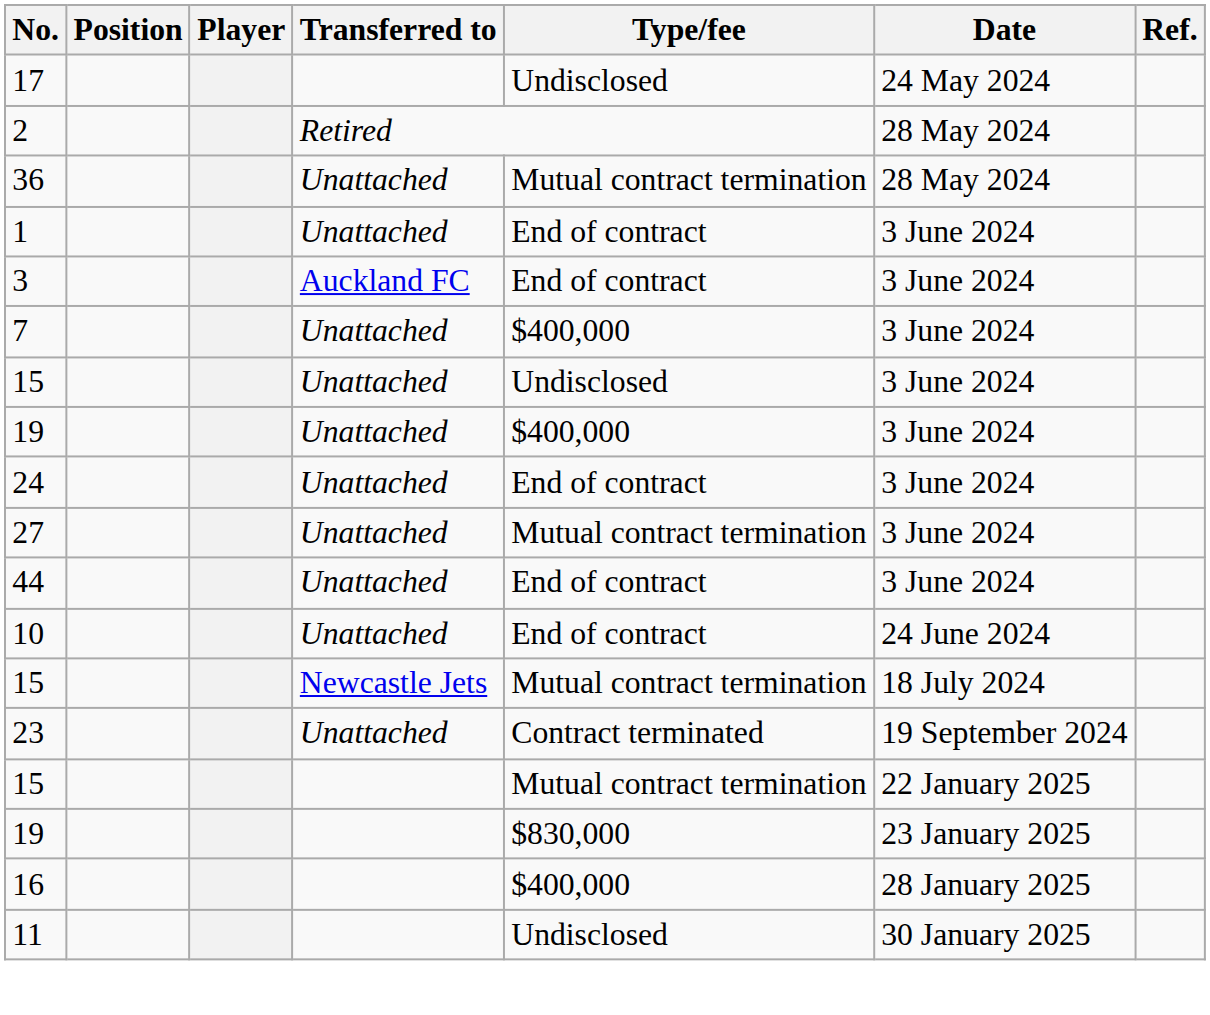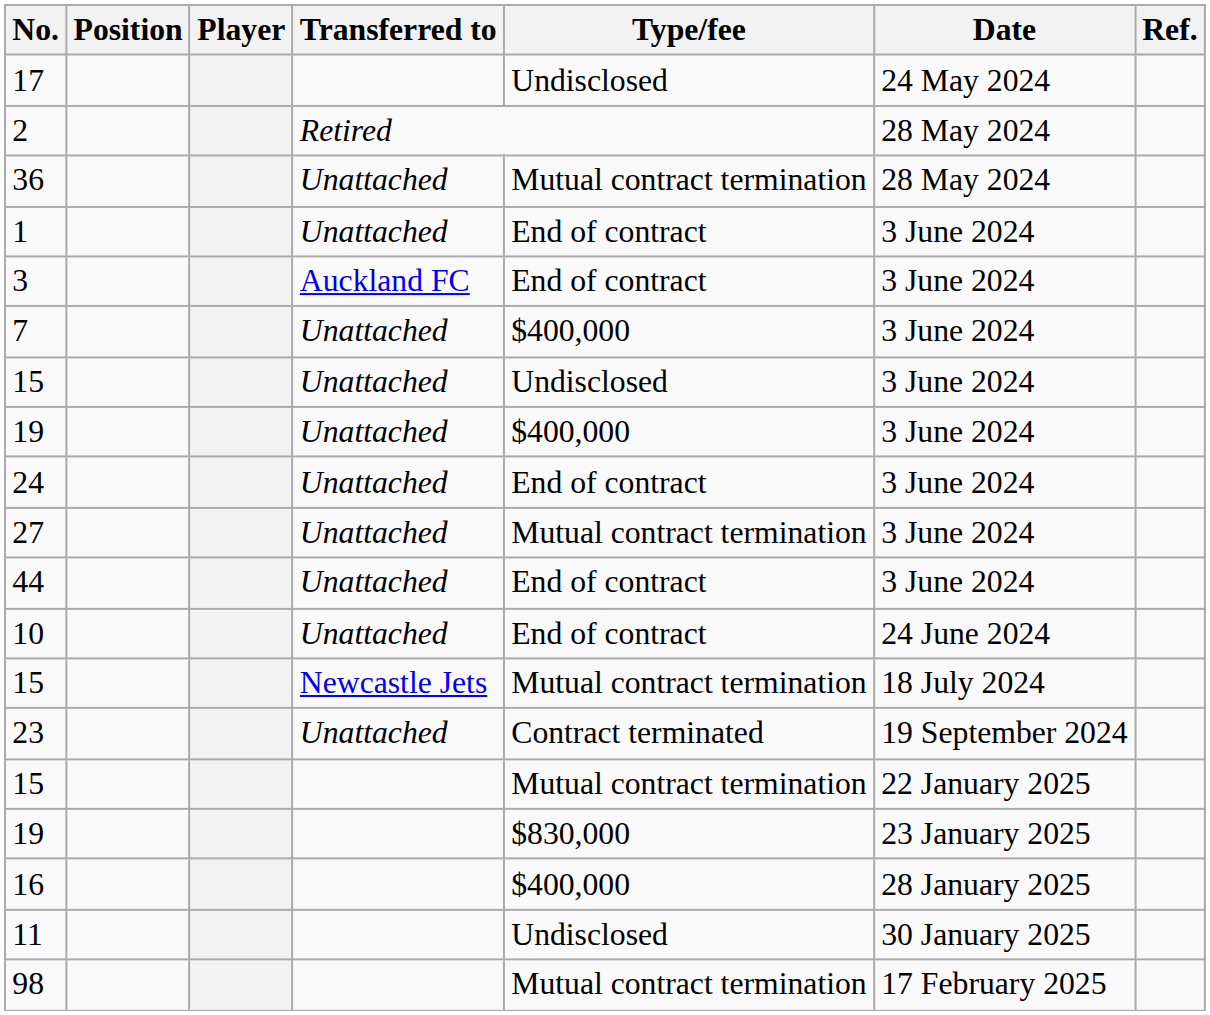 <table class="wikitable plainrowheaders sortable" style="text-align:center; text-align:left">
 <tr>
 <th scope="col">No.</th>
 <th scope="col">Position</th>
 <th scope="col">Player</th>
 <th scope="col">Transferred to</th>
 <th scope="col">Type/fee</th>
 <th scope="col">Date</th>
 <th scope="col" class="unsortable">Ref.</th>
 </tr>
 <tr>
 <td>17</td>
 <td></td>
 <th scope="row"></th>
 <td></td>
 <td>Undisclosed</td>
 <td>24 May 2024</td>
 <td></td>
 </tr>
 <tr>
 <td>2</td>
 <td></td>
 <th scope="row"></th>
 <td colspan="2"><em>Retired</em></td>
 <td>28 May 2024</td>
 <td></td>
 </tr>
 <tr>
 <td>36</td>
 <td></td>
 <th scope="row"></th>
 <td><em>Unattached</em></td>
 <td>Mutual contract termination</td>
 <td>28 May 2024</td>
 <td></td>
 </tr>
 <tr>
 <td>1</td>
 <td></td>
 <th scope="row"></th>
 <td><em>Unattached</em></td>
 <td>End of contract</td>
 <td>3 June 2024</td>
 <td></td>
 </tr>
 <tr>
 <td>3</td>
 <td></td>
 <th scope="row"></th>
 <td><a href='#'>Auckland FC</a></td>
 <td>End of contract</td>
 <td>3 June 2024</td>
 <td></td>
 </tr>
 <tr>
 <td>7</td>
 <td></td>
 <th scope="row"></th>
 <td><em>Unattached</em></td>
 <td>$400,000</td>
 <td>3 June 2024</td>
 <td></td>
 </tr>
 <tr>
 <td>15</td>
 <td></td>
 <th scope="row"></th>
 <td><em>Unattached</em></td>
 <td>Undisclosed</td>
 <td>3 June 2024</td>
 <td></td>
 </tr>
 <tr>
 <td>19</td>
 <td></td>
 <th scope="row"></th>
 <td><em>Unattached</em></td>
 <td>$400,000</td>
 <td>3 June 2024</td>
 <td></td>
 </tr>
 <tr>
 <td>24</td>
 <td></td>
 <th scope="row"></th>
 <td><em>Unattached</em></td>
 <td>End of contract</td>
 <td>3 June 2024</td>
 <td></td>
 </tr>
 <tr>
 <td>27</td>
 <td></td>
 <th scope="row"></th>
 <td><em>Unattached</em></td>
 <td>Mutual contract termination</td>
 <td>3 June 2024</td>
 <td></td>
 </tr>
 <tr>
 <td>44</td>
 <td></td>
 <th scope="row"></th>
 <td><em>Unattached</em></td>
 <td>End of contract</td>
 <td>3 June 2024</td>
 <td></td>
 </tr>
 <tr>
 <td>10</td>
 <td></td>
 <th scope="row"></th>
 <td><em>Unattached</em></td>
 <td>End of contract</td>
 <td>24 June 2024</td>
 <td></td>
 </tr>
 <tr>
 <td>15</td>
 <td></td>
 <th scope="row"></th>
 <td><a href='#'>Newcastle Jets</a></td>
 <td>Mutual contract termination</td>
 <td>18 July 2024</td>
 <td></td>
 </tr>
 <tr>
 <td>23</td>
 <td></td>
 <th scope="row"></th>
 <td><em>Unattached</em></td>
 <td>Contract terminated</td>
 <td>19 September 2024</td>
 <td></td>
 </tr>
 <tr>
 <td>15</td>
 <td></td>
 <th scope="row"></th>
 <td></td>
 <td>Mutual contract termination</td>
 <td>22 January 2025</td>
 <td></td>
 </tr>
 <tr>
 <td>19</td>
 <td></td>
 <th scope="row"></th>
 <td></td>
 <td>$830,000</td>
 <td>23 January 2025</td>
 <td></td>
 </tr>
 <tr>
 <td>16</td>
 <td></td>
 <th scope="row"></th>
 <td></td>
 <td>$400,000</td>
 <td>28 January 2025</td>
 <td></td>
 </tr>
 <tr>
 <td>11</td>
 <td></td>
 <th scope="row"></th>
 <td></td>
 <td>Undisclosed</td>
 <td>30 January 2025</td>
 <td></td>
 </tr>
+<tr>
+<td>98</td>
+<td></td>
+<th scope="row"></th>
+<td></td>
+<td>Mutual contract termination</td>
+<td>17 February 2025</td>
+<td></td>
+</tr>
 </table>
